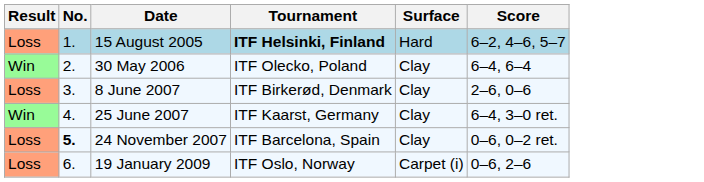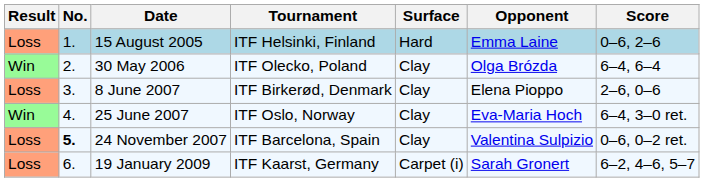 <table class="sortable wikitable">
 <tr>
 <th>Result</th>
 <th>No.</th>
 <th>Date</th>
 <th>Tournament</th>
 <th>Surface</th>
+<th>Opponent</th>
 <th class="unsortable">Score</th>
 </tr>
 <tr style="background:lightblue;">
 <td style="background:#ffa07a;">Loss</td>
 <td>1.</td>
 <td>15 August 2005</td>
-<td><strong>ITF Helsinki, Finland</strong></td>
+<td>ITF Helsinki, Finland</td>
 <td>Hard</td>
-<td>6–2, 4–6, 5–7</td>
+<td> <a href='#'>Emma Laine</a></td>
+<td>0–6, 2–6</td>
 </tr>
 <tr style="background:#f0f8ff;">
 <td bgcolor="98FB98">Win</td>
 <td>2.</td>
 <td>30 May 2006</td>
 <td>ITF Olecko, Poland</td>
 <td>Clay</td>
+<td> <a href='#'>Olga Brózda</a></td>
 <td>6–4, 6–4</td>
 </tr>
 <tr style="background:#f0f8ff;">
 <td style="background:#ffa07a;">Loss</td>
 <td>3.</td>
 <td>8 June 2007</td>
 <td>ITF Birkerød, Denmark</td>
 <td>Clay</td>
+<td> Elena Pioppo</td>
 <td>2–6, 0–6</td>
 </tr>
 <tr style="background:#f0f8ff;">
 <td bgcolor="98FB98">Win</td>
 <td>4.</td>
 <td>25 June 2007</td>
-<td>ITF Kaarst, Germany</td>
+<td>ITF Oslo, Norway</td>
 <td>Clay</td>
+<td> <a href='#'>Eva-Maria Hoch</a></td>
 <td>6–4, 3–0 ret.</td>
 </tr>
 <tr style="background:#f0f8ff;">
 <td style="background:#ffa07a;">Loss</td>
 <td><strong>5.</strong></td>
 <td>24 November 2007</td>
 <td>ITF Barcelona, Spain</td>
 <td>Clay</td>
+<td> <a href='#'>Valentina Sulpizio</a></td>
 <td>0–6, 0–2 ret.</td>
 </tr>
 <tr style="background:#f0f8ff;">
 <td style="background:#ffa07a;">Loss</td>
 <td>6.</td>
 <td>19 January 2009</td>
-<td>ITF Oslo, Norway</td>
+<td>ITF Kaarst, Germany</td>
 <td>Carpet (i)</td>
-<td>0–6, 2–6</td>
+<td> <a href='#'>Sarah Gronert</a></td>
+<td>6–2, 4–6, 5–7</td>
 </tr>
 </table>
